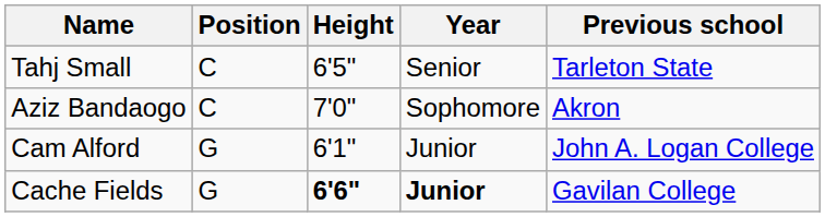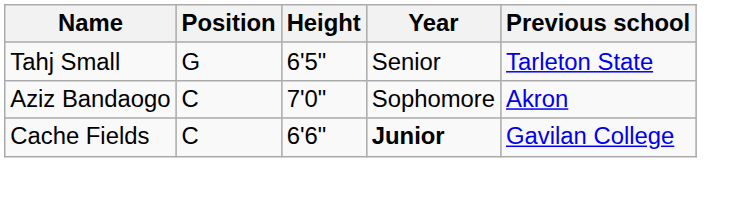 <table class="wikitable">
 <tr>
 <th>Name</th>
 <th>Position</th>
 <th>Height</th>
 <th>Year</th>
 <th>Previous school</th>
 </tr>
 <tr>
 <td>Tahj Small</td>
-<td>C</td>
+<td>G</td>
 <td>6'5"</td>
 <td>Senior</td>
 <td><a href='#'>Tarleton State</a></td>
 </tr>
 <tr>
 <td>Aziz Bandaogo</td>
 <td>C</td>
 <td>7'0"</td>
 <td>Sophomore</td>
 <td><a href='#'>Akron</a></td>
 </tr>
 <tr>
-<td>Cam Alford</td>
-<td>G</td>
-<td>6'1"</td>
-<td>Junior</td>
-<td><a href='#'>John A. Logan College</a></td>
-</tr>
-<tr>
 <td>Cache Fields</td>
-<td>G</td>
-<td><strong>6'6"</strong></td>
+<td>C</td>
+<td>6'6"</td>
 <td><strong>Junior</strong></td>
 <td><a href='#'>Gavilan College</a></td>
 </tr>
 </table>
